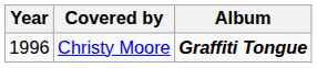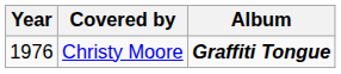 <table class="wikitable">
 <tr>
 <th>Year</th>
 <th>Covered by</th>
 <th>Album</th>
 </tr>
 <tr>
-<td>1996</td>
+<td>1976</td>
 <td><a href='#'>Christy Moore</a></td>
 <td><strong><em>Graffiti Tongue</em></strong></td>
 </tr>
 </table>
